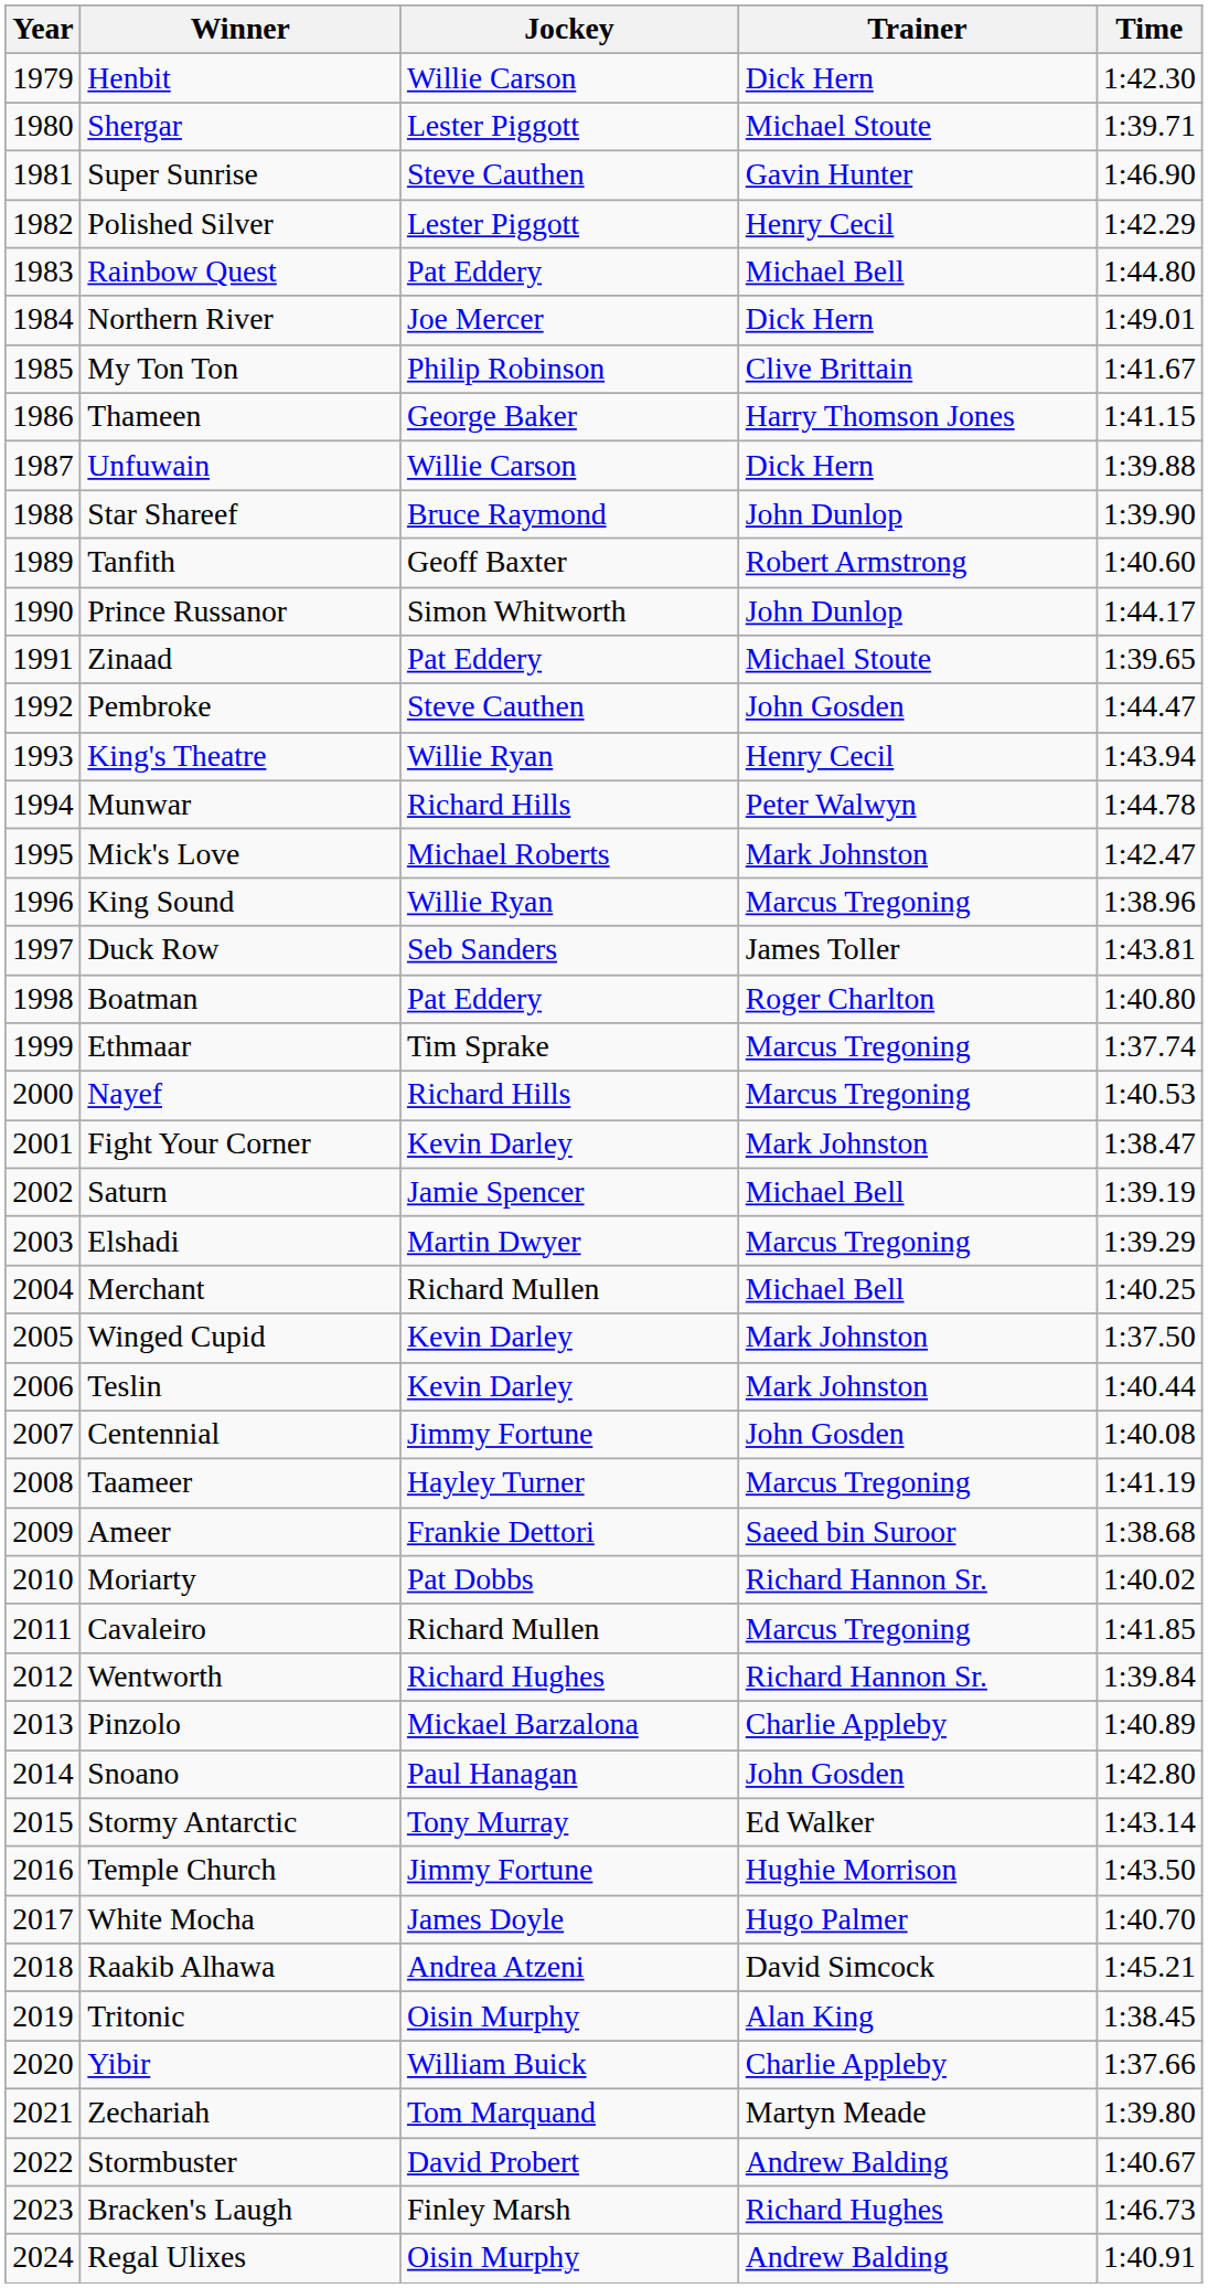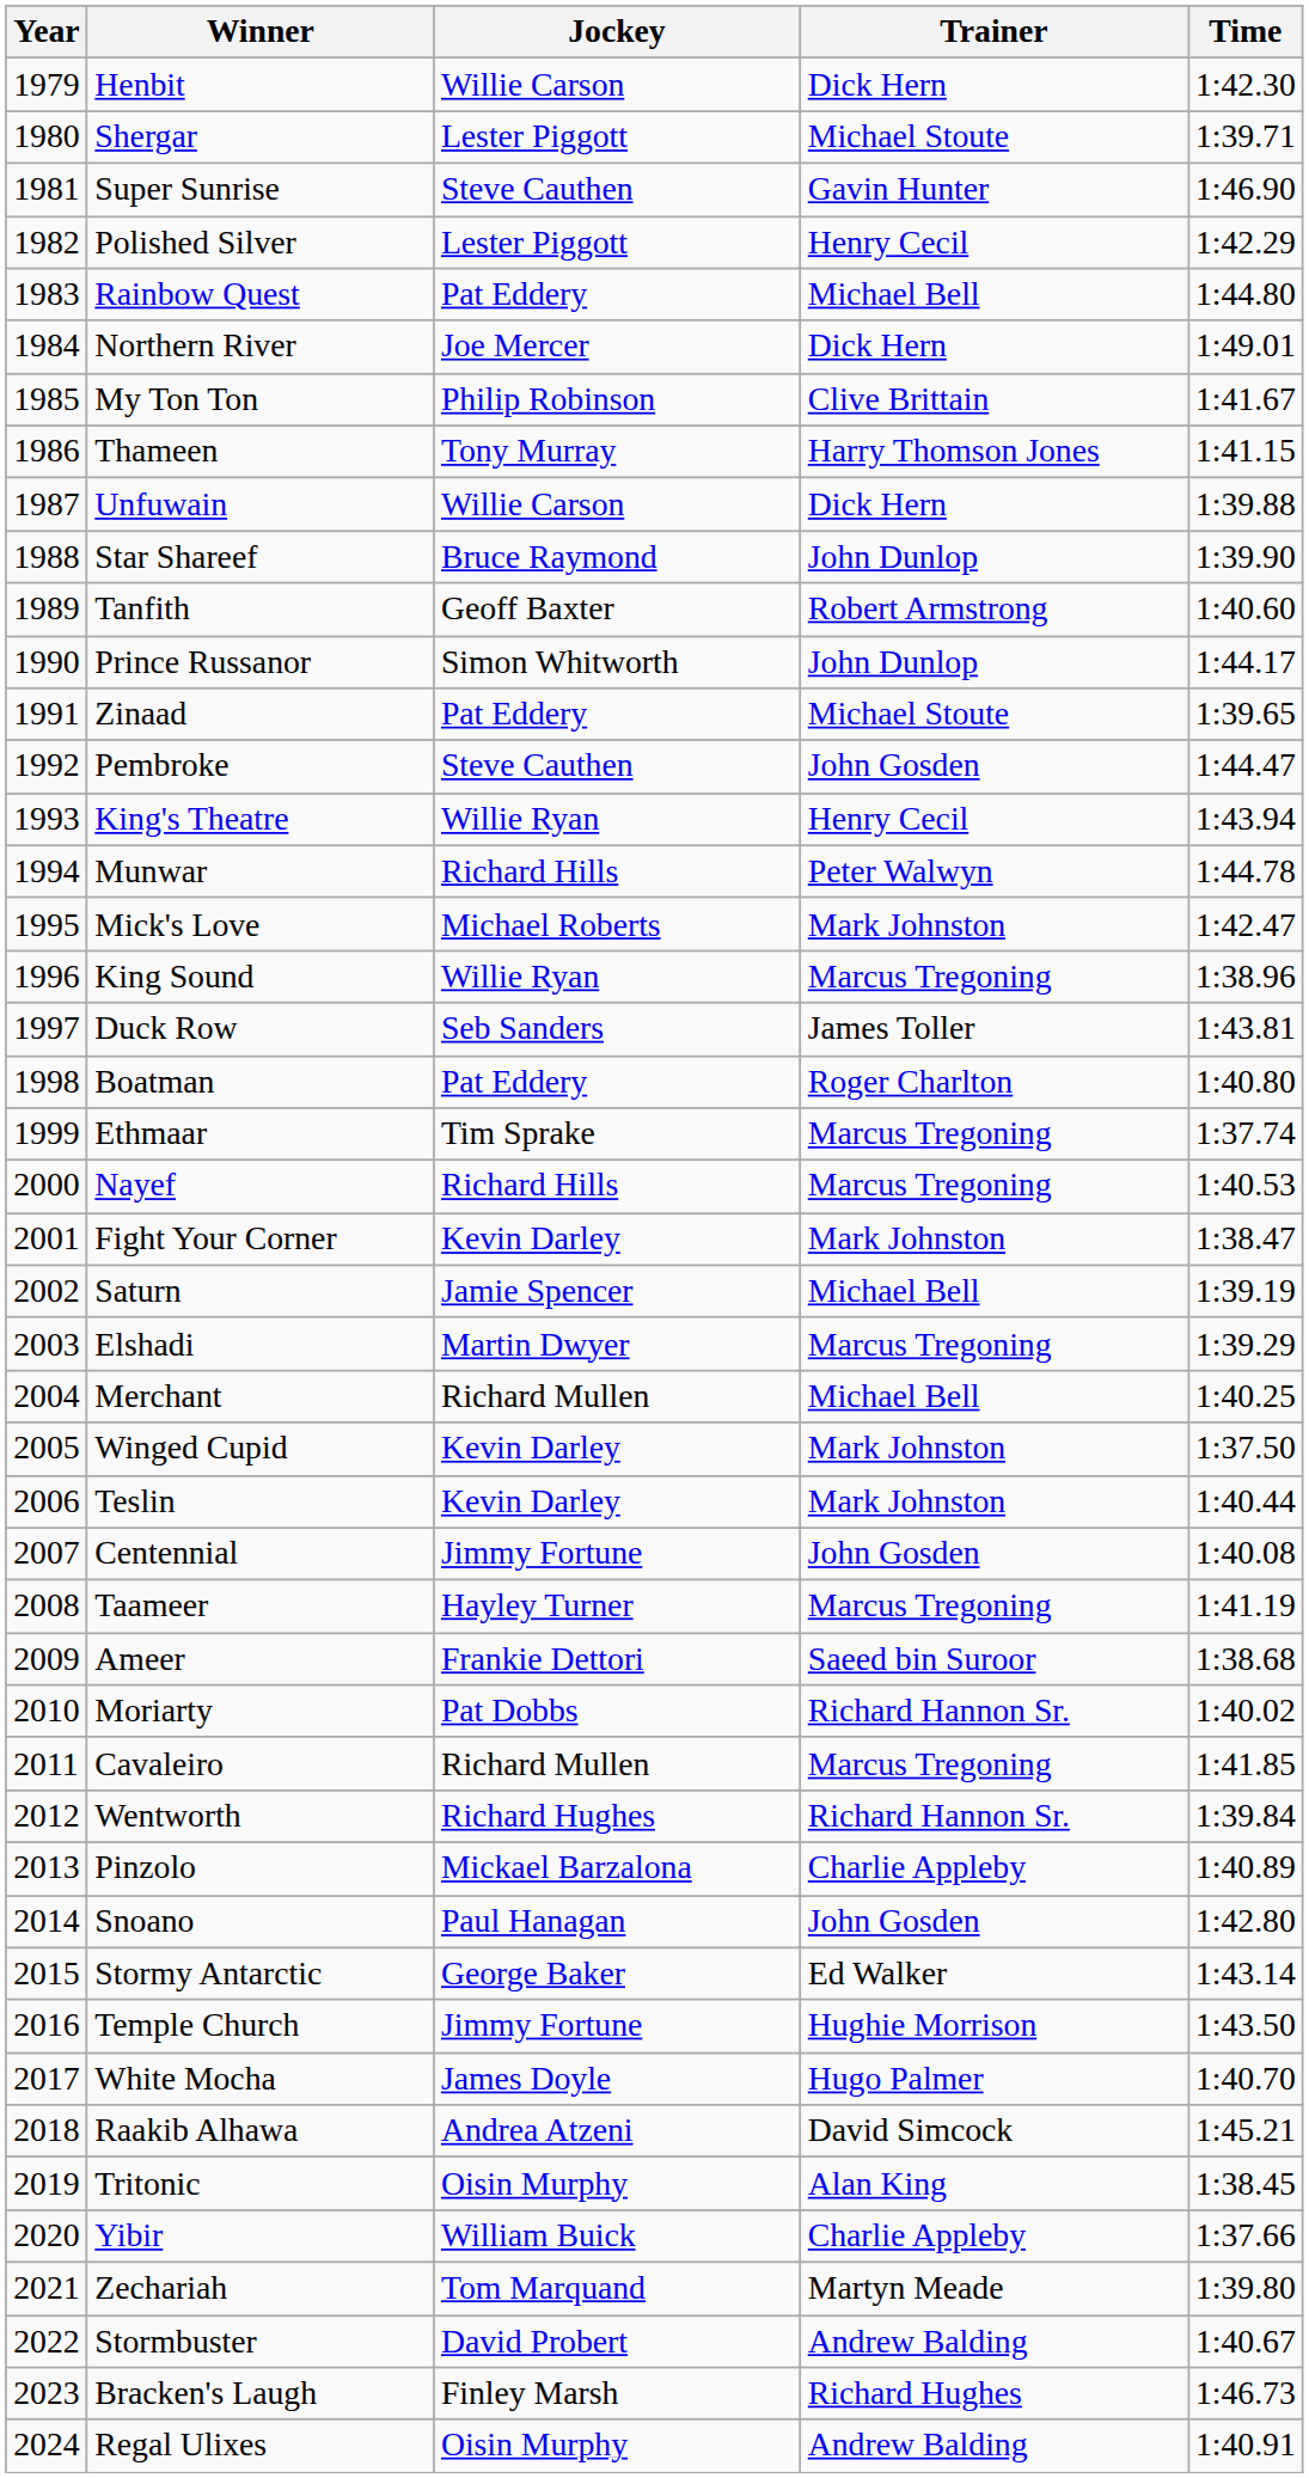 <table class = "wikitable sortable">
 <tr>
 <th>Year</th>
 <th>Winner</th>
 <th>Jockey</th>
 <th>Trainer</th>
 <th>Time</th>
 </tr>
 <tr>
 <td>1979</td>
 <td width=160px><a href='#'>Henbit</a></td>
 <td width=170px><a href='#'>Willie Carson</a></td>
 <td width=180px><a href='#'>Dick Hern</a></td>
 <td>1:42.30</td>
 </tr>
 <tr>
 <td>1980</td>
 <td><a href='#'>Shergar</a></td>
 <td><a href='#'>Lester Piggott</a></td>
 <td><a href='#'>Michael Stoute</a></td>
 <td>1:39.71</td>
 </tr>
 <tr>
 <td>1981</td>
 <td>Super Sunrise</td>
 <td><a href='#'>Steve Cauthen</a></td>
 <td><a href='#'>Gavin Hunter</a></td>
 <td>1:46.90</td>
 </tr>
 <tr>
 <td>1982</td>
 <td>Polished Silver</td>
 <td><a href='#'>Lester Piggott</a></td>
 <td><a href='#'>Henry Cecil</a></td>
 <td>1:42.29</td>
 </tr>
 <tr>
 <td>1983</td>
 <td><a href='#'>Rainbow Quest</a></td>
 <td><a href='#'>Pat Eddery</a></td>
 <td><a href='#'>Michael Bell</a></td>
 <td>1:44.80</td>
 </tr>
 <tr>
 <td>1984</td>
 <td>Northern River</td>
 <td><a href='#'>Joe Mercer</a></td>
 <td width=180px><a href='#'>Dick Hern</a></td>
 <td>1:49.01</td>
 </tr>
 <tr>
 <td>1985</td>
 <td>My Ton Ton</td>
 <td><a href='#'>Philip Robinson</a></td>
 <td><a href='#'>Clive Brittain</a></td>
 <td>1:41.67</td>
 </tr>
 <tr>
 <td>1986</td>
 <td>Thameen</td>
-<td><a href='#'>George Baker</a></td>
+<td><a href='#'>Tony Murray</a></td>
 <td><a href='#'>Harry Thomson Jones</a></td>
 <td>1:41.15</td>
 </tr>
 <tr>
 <td>1987</td>
 <td><a href='#'>Unfuwain</a></td>
 <td><a href='#'>Willie Carson</a></td>
 <td><a href='#'>Dick Hern</a></td>
 <td>1:39.88</td>
 </tr>
 <tr>
 <td>1988</td>
 <td>Star Shareef </td>
 <td><a href='#'>Bruce Raymond</a></td>
 <td><a href='#'>John Dunlop</a></td>
 <td>1:39.90</td>
 </tr>
 <tr>
 <td>1989</td>
 <td>Tanfith</td>
 <td>Geoff Baxter</td>
 <td><a href='#'>Robert Armstrong</a></td>
 <td>1:40.60</td>
 </tr>
 <tr>
 <td>1990</td>
 <td>Prince Russanor</td>
 <td>Simon Whitworth</td>
 <td><a href='#'>John Dunlop</a></td>
 <td>1:44.17</td>
 </tr>
 <tr>
 <td>1991</td>
 <td>Zinaad</td>
 <td><a href='#'>Pat Eddery</a></td>
 <td><a href='#'>Michael Stoute</a></td>
 <td>1:39.65</td>
 </tr>
 <tr>
 <td>1992</td>
 <td>Pembroke</td>
 <td><a href='#'>Steve Cauthen</a></td>
 <td><a href='#'>John Gosden</a></td>
 <td>1:44.47</td>
 </tr>
 <tr>
 <td>1993</td>
 <td><a href='#'>King's Theatre</a></td>
 <td><a href='#'>Willie Ryan</a></td>
 <td><a href='#'>Henry Cecil</a></td>
 <td>1:43.94</td>
 </tr>
 <tr>
 <td>1994</td>
 <td>Munwar</td>
 <td><a href='#'>Richard Hills</a></td>
 <td><a href='#'>Peter Walwyn</a></td>
 <td>1:44.78</td>
 </tr>
 <tr>
 <td>1995</td>
 <td>Mick's Love</td>
 <td><a href='#'>Michael Roberts</a></td>
 <td><a href='#'>Mark Johnston</a></td>
 <td>1:42.47</td>
 </tr>
 <tr>
 <td>1996</td>
 <td>King Sound</td>
 <td><a href='#'>Willie Ryan</a></td>
 <td><a href='#'>Marcus Tregoning</a></td>
 <td>1:38.96</td>
 </tr>
 <tr>
 <td>1997</td>
 <td>Duck Row</td>
 <td><a href='#'>Seb Sanders</a></td>
 <td>James Toller</td>
 <td>1:43.81</td>
 </tr>
 <tr>
 <td>1998</td>
 <td>Boatman</td>
 <td><a href='#'>Pat Eddery</a></td>
 <td><a href='#'>Roger Charlton</a></td>
 <td>1:40.80</td>
 </tr>
 <tr>
 <td>1999</td>
 <td>Ethmaar</td>
 <td>Tim Sprake</td>
 <td><a href='#'>Marcus Tregoning</a></td>
 <td>1:37.74</td>
 </tr>
 <tr>
 <td>2000</td>
 <td><a href='#'>Nayef</a></td>
 <td><a href='#'>Richard Hills</a></td>
 <td><a href='#'>Marcus Tregoning</a></td>
 <td>1:40.53</td>
 </tr>
 <tr>
 <td>2001</td>
 <td>Fight Your Corner</td>
 <td><a href='#'>Kevin Darley</a></td>
 <td><a href='#'>Mark Johnston</a></td>
 <td>1:38.47</td>
 </tr>
 <tr>
 <td>2002</td>
 <td>Saturn</td>
 <td><a href='#'>Jamie Spencer</a></td>
 <td><a href='#'>Michael Bell</a></td>
 <td>1:39.19</td>
 </tr>
 <tr>
 <td>2003</td>
 <td>Elshadi</td>
 <td><a href='#'>Martin Dwyer</a></td>
 <td><a href='#'>Marcus Tregoning</a></td>
 <td>1:39.29</td>
 </tr>
 <tr>
 <td>2004</td>
 <td>Merchant</td>
 <td>Richard Mullen</td>
 <td><a href='#'>Michael Bell</a></td>
 <td>1:40.25</td>
 </tr>
 <tr>
 <td>2005</td>
 <td>Winged Cupid</td>
 <td><a href='#'>Kevin Darley</a></td>
 <td><a href='#'>Mark Johnston</a></td>
 <td>1:37.50</td>
 </tr>
 <tr>
 <td>2006</td>
 <td>Teslin</td>
 <td><a href='#'>Kevin Darley</a></td>
 <td><a href='#'>Mark Johnston</a></td>
 <td>1:40.44</td>
 </tr>
 <tr>
 <td>2007</td>
 <td>Centennial</td>
 <td><a href='#'>Jimmy Fortune</a></td>
 <td><a href='#'>John Gosden</a></td>
 <td>1:40.08</td>
 </tr>
 <tr>
 <td>2008</td>
 <td>Taameer</td>
 <td><a href='#'>Hayley Turner</a></td>
 <td><a href='#'>Marcus Tregoning</a></td>
 <td>1:41.19</td>
 </tr>
 <tr>
 <td>2009</td>
 <td>Ameer</td>
 <td><a href='#'>Frankie Dettori</a></td>
 <td><a href='#'>Saeed bin Suroor</a></td>
 <td>1:38.68</td>
 </tr>
 <tr>
 <td>2010</td>
 <td>Moriarty</td>
 <td><a href='#'>Pat Dobbs</a></td>
 <td><a href='#'>Richard Hannon Sr.</a></td>
 <td>1:40.02</td>
 </tr>
 <tr>
 <td>2011</td>
 <td>Cavaleiro</td>
 <td>Richard Mullen</td>
 <td><a href='#'>Marcus Tregoning</a></td>
 <td>1:41.85</td>
 </tr>
 <tr>
 <td>2012</td>
 <td>Wentworth</td>
 <td><a href='#'>Richard Hughes</a></td>
 <td><a href='#'>Richard Hannon Sr.</a></td>
 <td>1:39.84</td>
 </tr>
 <tr>
 <td>2013</td>
 <td>Pinzolo</td>
 <td><a href='#'>Mickael Barzalona</a></td>
 <td><a href='#'>Charlie Appleby</a></td>
 <td>1:40.89</td>
 </tr>
 <tr>
 <td>2014</td>
 <td>Snoano</td>
 <td><a href='#'>Paul Hanagan</a></td>
 <td><a href='#'>John Gosden</a></td>
 <td>1:42.80</td>
 </tr>
 <tr>
 <td>2015</td>
 <td>Stormy Antarctic</td>
-<td><a href='#'>Tony Murray</a></td>
+<td><a href='#'>George Baker</a></td>
 <td>Ed Walker</td>
 <td>1:43.14</td>
 </tr>
 <tr>
 <td>2016</td>
 <td>Temple Church</td>
 <td><a href='#'>Jimmy Fortune</a></td>
 <td><a href='#'>Hughie Morrison</a></td>
 <td>1:43.50</td>
 </tr>
 <tr>
 <td>2017</td>
 <td>White Mocha</td>
 <td><a href='#'>James Doyle</a></td>
 <td><a href='#'>Hugo Palmer</a></td>
 <td>1:40.70</td>
 </tr>
 <tr>
 <td>2018</td>
 <td>Raakib Alhawa</td>
 <td><a href='#'>Andrea Atzeni</a></td>
 <td>David Simcock</td>
 <td>1:45.21</td>
 </tr>
 <tr>
 <td>2019</td>
 <td>Tritonic</td>
 <td><a href='#'>Oisin Murphy</a></td>
 <td><a href='#'>Alan King</a></td>
 <td>1:38.45</td>
 </tr>
 <tr>
 <td>2020</td>
 <td><a href='#'>Yibir</a></td>
 <td><a href='#'>William Buick</a></td>
 <td><a href='#'>Charlie Appleby</a></td>
 <td>1:37.66</td>
 </tr>
 <tr>
 <td>2021</td>
 <td>Zechariah</td>
 <td><a href='#'>Tom Marquand</a></td>
 <td>Martyn Meade</td>
 <td>1:39.80</td>
 </tr>
 <tr>
 <td>2022</td>
 <td>Stormbuster</td>
 <td><a href='#'>David Probert</a></td>
 <td><a href='#'>Andrew Balding</a></td>
 <td>1:40.67</td>
 </tr>
 <tr>
 <td>2023</td>
 <td>Bracken's Laugh</td>
 <td>Finley Marsh</td>
 <td><a href='#'>Richard Hughes</a></td>
 <td>1:46.73</td>
 </tr>
 <tr>
 <td>2024</td>
 <td>Regal Ulixes</td>
 <td><a href='#'>Oisin Murphy</a></td>
 <td><a href='#'>Andrew Balding</a></td>
 <td>1:40.91</td>
 </tr>
 </table>
